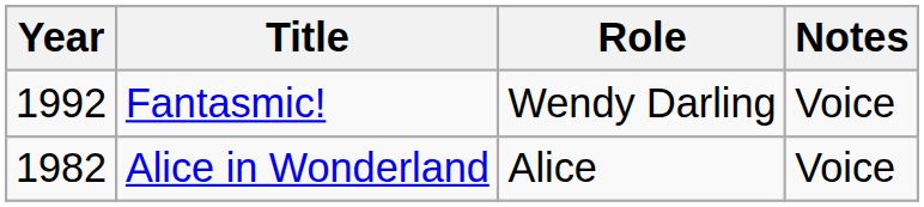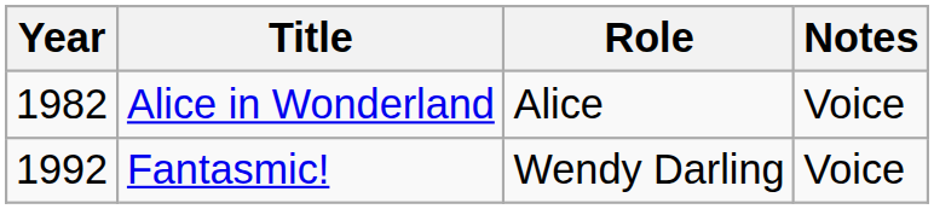 <table class="wikitable sortable">
 <tr>
 <th>Year</th>
 <th>Title</th>
 <th>Role</th>
 <th>Notes</th>
 </tr>
 <tr>
+<td>1982</td>
+<td><a href='#'>Alice in Wonderland</a></td>
+<td>Alice</td>
+<td>Voice</td>
+</tr>
+<tr>
 <td>1992</td>
 <td><a href='#'>Fantasmic!</a></td>
 <td>Wendy Darling</td>
 <td>Voice</td>
 </tr>
-<tr>
-<td>1982</td>
-<td><a href='#'>Alice in Wonderland</a></td>
-<td>Alice</td>
-<td>Voice</td>
-</tr>
 </table>
